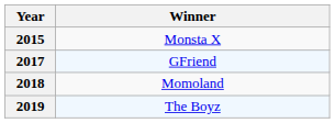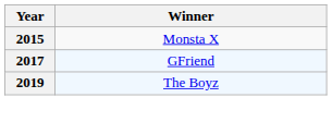 <table class="wikitable plainrowheaders" style="text-align: center">
 <tr>
 <th scope="col" width="50">Year</th>
 <th scope="col" width="300">Winner</th>
 </tr>
 <tr>
 <th scope="row" style="text-align:center;">2015</th>
 <td><a href='#'>Monsta X</a></td>
 </tr>
 <tr style="background:#F0F8FF">
 <th scope="row" style="text-align:center;">2017</th>
 <td><a href='#'>GFriend</a></td>
 </tr>
-<tr>
-<th scope="row" style="text-align:center;">2018</th>
-<td><a href='#'>Momoland</a></td>
-</tr>
 <tr style="background:#F0F8FF">
 <th scope="row" style="text-align:center;">2019</th>
 <td><a href='#'>The Boyz</a></td>
 </tr>
 </table>
